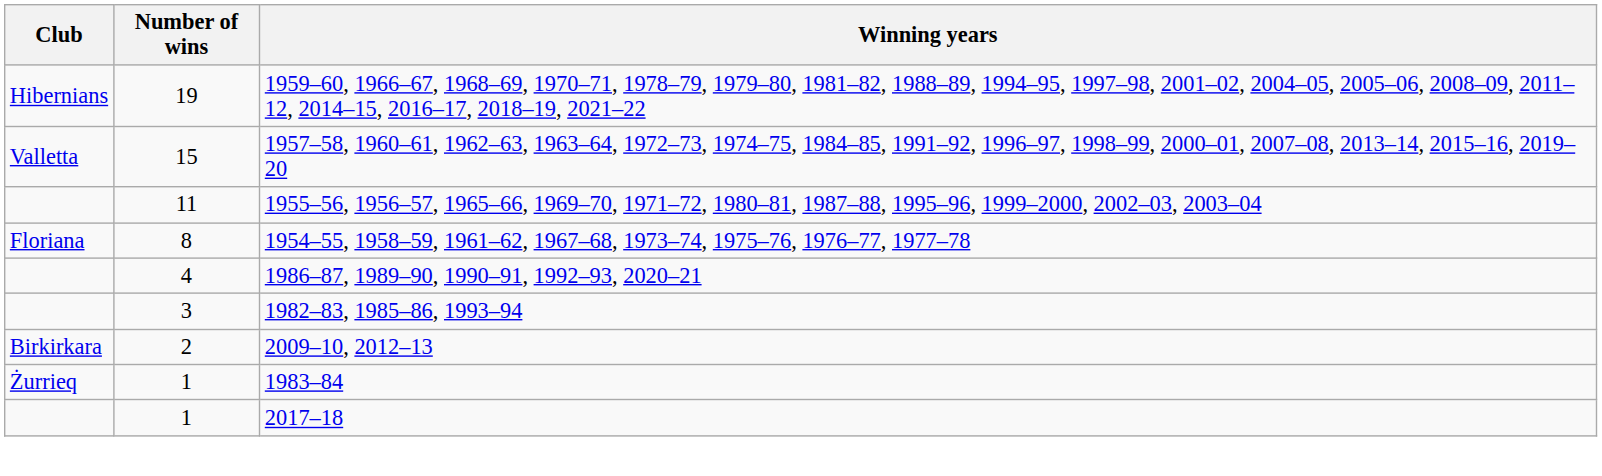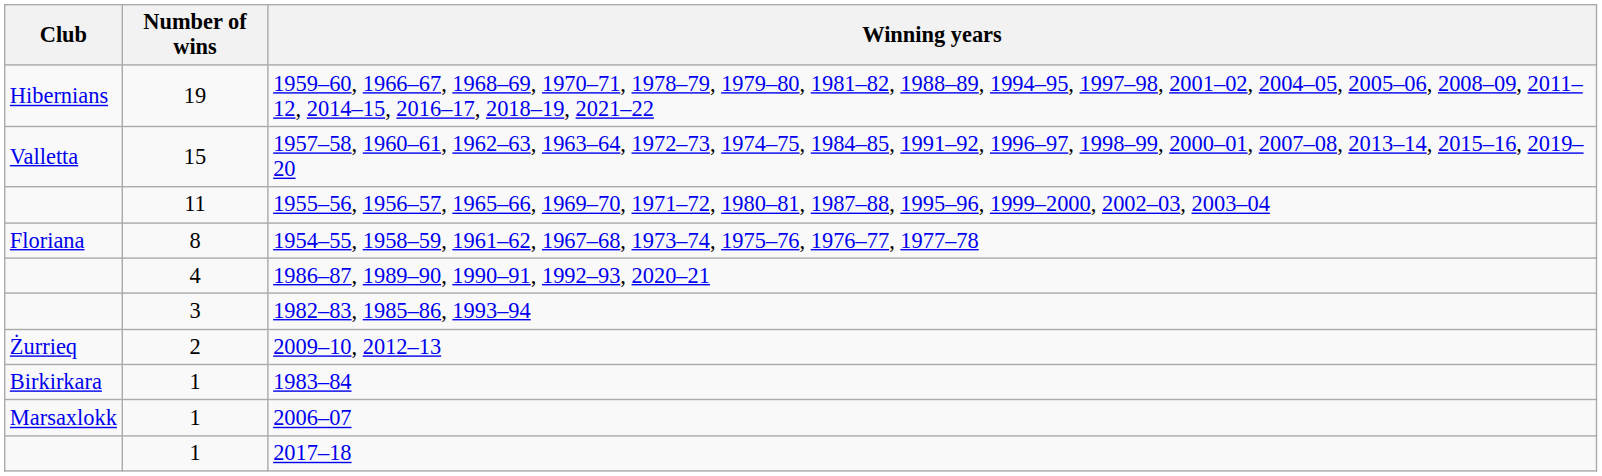 <table class="wikitable sortable" style="width:90%">
 <tr>
 <th>Club</th>
 <th class="nowrap">Number of wins</th>
 <th class="unsortable">Winning years</th>
 </tr>
 <tr>
 <td><a href='#'>Hibernians</a></td>
 <td align=center>19</td>
 <td><a href='#'>1959–60</a>, <a href='#'>1966–67</a>, <a href='#'>1968–69</a>, <a href='#'>1970–71</a>, <a href='#'>1978–79</a>, <a href='#'>1979–80</a>, <a href='#'>1981–82</a>, <a href='#'>1988–89</a>, <a href='#'>1994–95</a>, <a href='#'>1997–98</a>, <a href='#'>2001–02</a>, <a href='#'>2004–05</a>, <a href='#'>2005–06</a>, <a href='#'>2008–09</a>, <a href='#'>2011–12</a>, <a href='#'>2014–15</a>, <a href='#'>2016–17</a>, <a href='#'>2018–19</a>, <a href='#'>2021–22</a></td>
 </tr>
 <tr>
 <td><a href='#'>Valletta</a></td>
 <td align=center>15</td>
 <td><a href='#'>1957–58</a>, <a href='#'>1960–61</a>, <a href='#'>1962–63</a>, <a href='#'>1963–64</a>, <a href='#'>1972–73</a>, <a href='#'>1974–75</a>, <a href='#'>1984–85</a>, <a href='#'>1991–92</a>, <a href='#'>1996–97</a>, <a href='#'>1998–99</a>, <a href='#'>2000–01</a>, <a href='#'>2007–08</a>, <a href='#'>2013–14</a>, <a href='#'>2015–16</a>, <a href='#'>2019–20</a></td>
 </tr>
 <tr>
 <td></td>
 <td align=center>11</td>
 <td><a href='#'>1955–56</a>, <a href='#'>1956–57</a>, <a href='#'>1965–66</a>, <a href='#'>1969–70</a>, <a href='#'>1971–72</a>, <a href='#'>1980–81</a>, <a href='#'>1987–88</a>, <a href='#'>1995–96</a>, <a href='#'>1999–2000</a>, <a href='#'>2002–03</a>, <a href='#'>2003–04</a></td>
 </tr>
 <tr>
 <td><a href='#'>Floriana</a></td>
 <td align=center>8</td>
 <td><a href='#'>1954–55</a>, <a href='#'>1958–59</a>, <a href='#'>1961–62</a>, <a href='#'>1967–68</a>, <a href='#'>1973–74</a>, <a href='#'>1975–76</a>, <a href='#'>1976–77</a>, <a href='#'>1977–78</a></td>
 </tr>
 <tr>
 <td></td>
 <td align=center>4</td>
 <td><a href='#'>1986–87</a>, <a href='#'>1989–90</a>, <a href='#'>1990–91</a>, <a href='#'>1992–93</a>, <a href='#'>2020–21</a></td>
 </tr>
 <tr>
 <td></td>
 <td align=center>3</td>
 <td><a href='#'>1982–83</a>, <a href='#'>1985–86</a>, <a href='#'>1993–94</a></td>
 </tr>
 <tr>
-<td><a href='#'>Birkirkara</a></td>
+<td><a href='#'>Żurrieq</a></td>
 <td align=center>2</td>
 <td><a href='#'>2009–10</a>, <a href='#'>2012–13</a></td>
 </tr>
 <tr>
-<td><a href='#'>Żurrieq</a></td>
+<td><a href='#'>Birkirkara</a></td>
 <td align=center>1</td>
 <td><a href='#'>1983–84</a></td>
+</tr>
+<tr>
+<td><a href='#'>Marsaxlokk</a></td>
+<td align=center>1</td>
+<td><a href='#'>2006–07</a></td>
 </tr>
 <tr>
 <td></td>
 <td align=center>1</td>
 <td><a href='#'>2017–18</a></td>
 </tr>
 </table>
